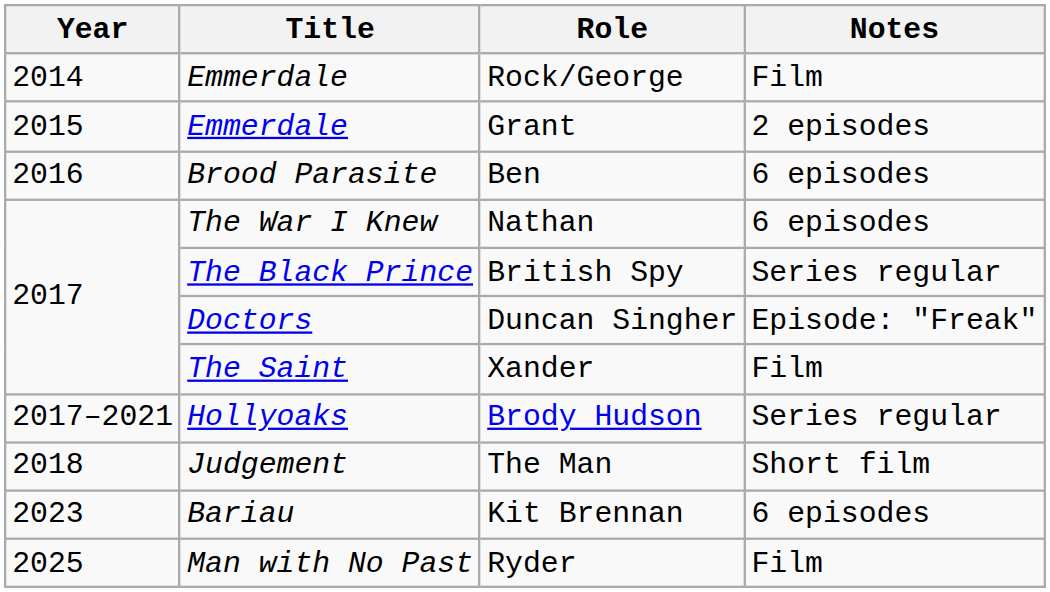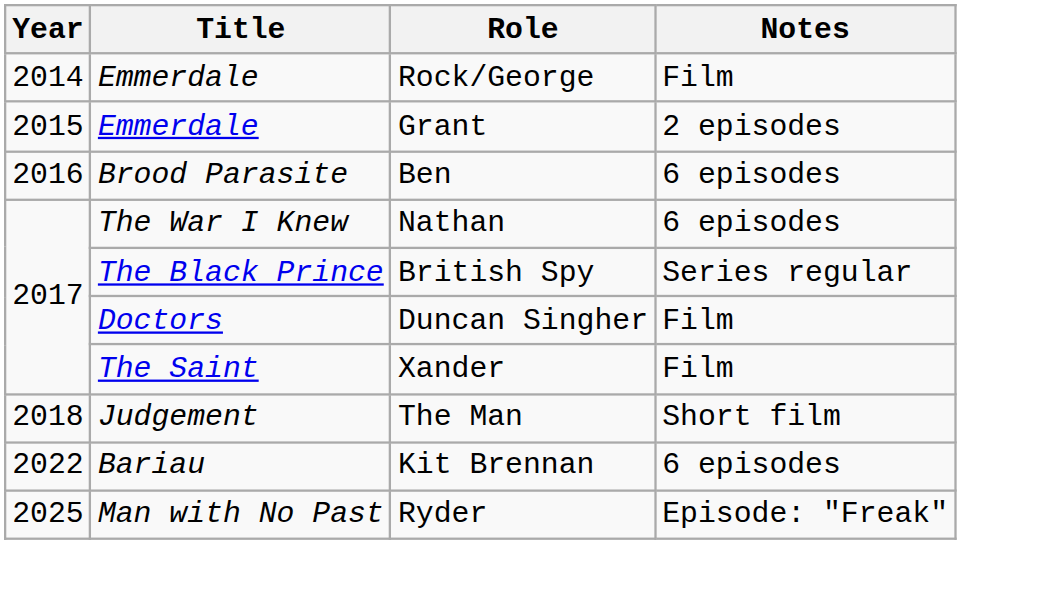 <table class="wikitable">
 <tr>
 <th>Year</th>
 <th>Title</th>
 <th>Role</th>
 <th>Notes</th>
 </tr>
 <tr>
 <td>2014</td>
 <td><em>Emmerdale</em></td>
 <td>Rock/George</td>
 <td>Film</td>
 </tr>
 <tr>
 <td>2015</td>
 <td><em><a href='#'>Emmerdale</a></em></td>
 <td>Grant</td>
 <td>2 episodes</td>
 </tr>
 <tr>
 <td>2016</td>
 <td><em>Brood Parasite</em></td>
 <td>Ben</td>
 <td>6 episodes</td>
 </tr>
 <tr>
 <td rowspan="4">2017</td>
 <td><em>The War I Knew</em></td>
 <td>Nathan</td>
 <td>6 episodes</td>
 </tr>
 <tr>
 <td><em><a href='#'>The Black Prince</a></em></td>
 <td>British Spy</td>
 <td>Series regular</td>
 </tr>
 <tr>
 <td><em><a href='#'>Doctors</a></em></td>
 <td>Duncan Singher</td>
-<td>Episode: "Freak"</td>
+<td>Film</td>
 </tr>
 <tr>
 <td><em><a href='#'>The Saint</a></em></td>
 <td>Xander</td>
 <td>Film</td>
-</tr>
-<tr>
-<td>2017–2021</td>
-<td><em><a href='#'>Hollyoaks</a></em></td>
-<td><a href='#'>Brody Hudson</a></td>
-<td>Series regular</td>
 </tr>
 <tr>
 <td>2018</td>
 <td><em>Judgement</em></td>
 <td>The Man</td>
 <td>Short film</td>
 </tr>
 <tr>
-<td>2023</td>
+<td>2022</td>
 <td><em>Bariau</em></td>
 <td>Kit Brennan</td>
 <td>6 episodes</td>
 </tr>
 <tr>
 <td>2025</td>
 <td><em>Man with No Past</em></td>
 <td>Ryder</td>
-<td>Film</td>
+<td>Episode: "Freak"</td>
 </tr>
 </table>
